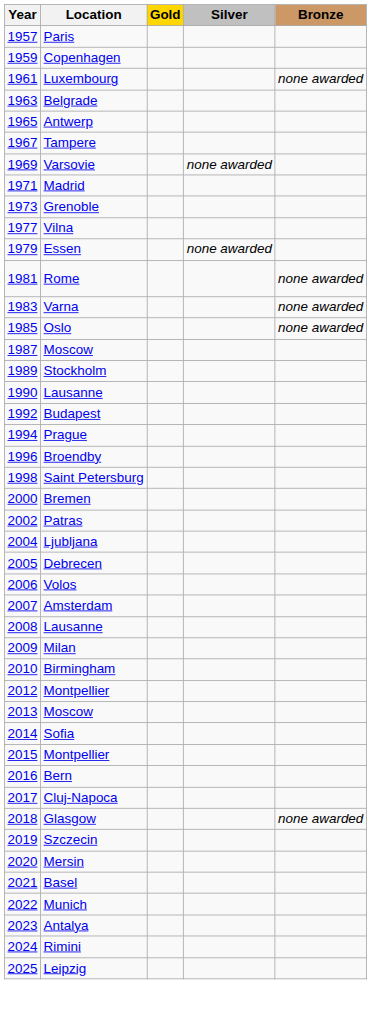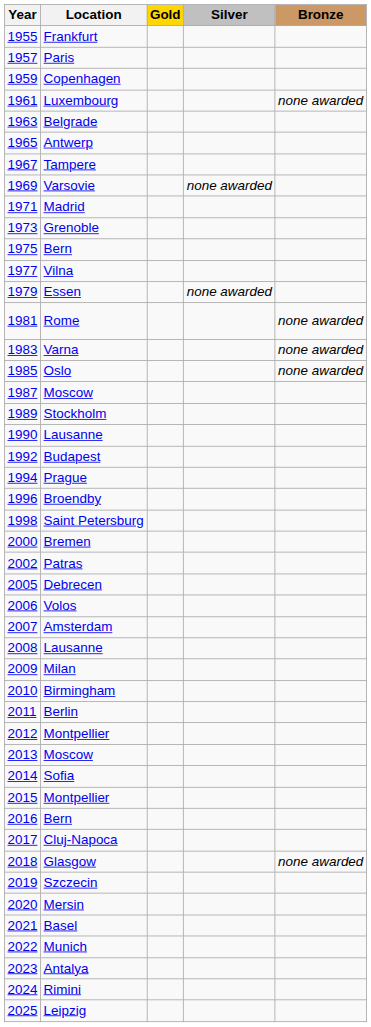 <table class="wikitable">
 <tr>
 <th>Year</th>
 <th>Location</th>
 <th style="background-color:gold;">Gold</th>
 <th style="background-color:silver;">Silver</th>
 <th style="background-color:#cc9966;">Bronze</th>
+</tr>
+<tr>
+<td><a href='#'>1955</a></td>
+<td> <a href='#'>Frankfurt</a></td>
+<td></td>
+<td></td>
+<td></td>
 </tr>
 <tr>
 <td><a href='#'>1957</a></td>
 <td> <a href='#'>Paris</a></td>
 <td></td>
 <td></td>
 <td></td>
 </tr>
 <tr>
 <td><a href='#'>1959</a></td>
 <td> <a href='#'>Copenhagen</a></td>
 <td></td>
 <td></td>
 <td></td>
 </tr>
 <tr>
 <td><a href='#'>1961</a></td>
 <td> <a href='#'>Luxembourg</a></td>
 <td></td>
 <td><br></td>
 <td><em>none awarded</em></td>
 </tr>
 <tr>
 <td><a href='#'>1963</a></td>
 <td> <a href='#'>Belgrade</a></td>
 <td></td>
 <td></td>
 <td></td>
 </tr>
 <tr>
 <td><a href='#'>1965</a></td>
 <td> <a href='#'>Antwerp</a></td>
 <td></td>
 <td></td>
 <td><br></td>
 </tr>
 <tr>
 <td><a href='#'>1967</a></td>
 <td> <a href='#'>Tampere</a></td>
 <td></td>
 <td></td>
 <td></td>
 </tr>
 <tr>
 <td><a href='#'>1969</a></td>
 <td> <a href='#'>Varsovie</a></td>
 <td><br></td>
 <td><em>none awarded</em></td>
 <td></td>
 </tr>
 <tr>
 <td><a href='#'>1971</a></td>
 <td> <a href='#'>Madrid</a></td>
 <td></td>
 <td></td>
 <td></td>
 </tr>
 <tr>
 <td><a href='#'>1973</a></td>
 <td> <a href='#'>Grenoble</a></td>
+<td></td>
+<td></td>
+<td></td>
+</tr>
+<tr>
+<td><a href='#'>1975</a></td>
+<td> <a href='#'>Bern</a></td>
 <td></td>
 <td></td>
 <td></td>
 </tr>
 <tr>
 <td><a href='#'>1977</a></td>
 <td> <a href='#'>Vilna</a></td>
 <td></td>
 <td></td>
 <td></td>
 </tr>
 <tr>
 <td><a href='#'>1979</a></td>
 <td> <a href='#'>Essen</a></td>
 <td><br></td>
 <td><em>none awarded</em></td>
 <td></td>
 </tr>
 <tr>
 <td><a href='#'>1981</a></td>
 <td> <a href='#'>Rome</a></td>
 <td></td>
 <td> <br> <br></td>
 <td><em>none awarded</em></td>
 </tr>
 <tr>
 <td><a href='#'>1983</a></td>
 <td> <a href='#'>Varna</a></td>
 <td></td>
 <td> <br> </td>
 <td><em>none awarded</em></td>
 </tr>
 <tr>
 <td><a href='#'>1985</a></td>
 <td> <a href='#'>Oslo</a></td>
 <td></td>
 <td><br></td>
 <td><em>none awarded</em></td>
 </tr>
 <tr>
 <td><a href='#'>1987</a></td>
 <td> <a href='#'>Moscow</a></td>
 <td></td>
 <td></td>
 <td></td>
 </tr>
 <tr>
 <td><a href='#'>1989</a></td>
 <td> <a href='#'>Stockholm</a></td>
 <td></td>
 <td></td>
 <td></td>
 </tr>
 <tr>
 <td><a href='#'>1990</a></td>
 <td> <a href='#'>Lausanne</a></td>
 <td></td>
 <td></td>
 <td></td>
 </tr>
 <tr>
 <td><a href='#'>1992</a></td>
 <td> <a href='#'>Budapest</a></td>
 <td></td>
 <td></td>
 <td></td>
 </tr>
 <tr>
 <td><a href='#'>1994</a></td>
 <td> <a href='#'>Prague</a></td>
 <td></td>
 <td></td>
 <td></td>
 </tr>
 <tr>
 <td><a href='#'>1996</a></td>
 <td> <a href='#'>Broendby</a></td>
 <td></td>
 <td></td>
 <td></td>
 </tr>
 <tr>
 <td><a href='#'>1998</a></td>
 <td> <a href='#'>Saint Petersburg</a></td>
 <td></td>
 <td></td>
 <td></td>
 </tr>
 <tr>
 <td><a href='#'>2000</a></td>
 <td> <a href='#'>Bremen</a></td>
 <td></td>
 <td></td>
 <td></td>
 </tr>
 <tr>
 <td><a href='#'>2002</a></td>
 <td> <a href='#'>Patras</a></td>
 <td></td>
 <td></td>
 <td></td>
 </tr>
 <tr>
-<td><a href='#'>2004</a></td>
-<td> <a href='#'>Ljubljana</a></td>
-<td></td>
-<td></td>
-<td></td>
-</tr>
-<tr>
 <td><a href='#'>2005</a></td>
 <td> <a href='#'>Debrecen</a></td>
 <td></td>
 <td></td>
 <td></td>
 </tr>
 <tr>
 <td><a href='#'>2006</a></td>
 <td> <a href='#'>Volos</a></td>
 <td></td>
 <td></td>
 <td></td>
 </tr>
 <tr>
 <td><a href='#'>2007</a></td>
 <td> <a href='#'>Amsterdam</a></td>
 <td></td>
 <td></td>
 <td></td>
 </tr>
 <tr>
 <td><a href='#'>2008</a></td>
 <td> <a href='#'>Lausanne</a></td>
 <td></td>
 <td></td>
 <td></td>
 </tr>
 <tr>
 <td><a href='#'>2009</a></td>
 <td> <a href='#'>Milan</a></td>
 <td></td>
 <td></td>
 <td></td>
 </tr>
 <tr>
 <td><a href='#'>2010</a></td>
 <td> <a href='#'>Birmingham</a></td>
+<td></td>
+<td></td>
+<td></td>
+</tr>
+<tr>
+<td><a href='#'>2011</a></td>
+<td> <a href='#'>Berlin</a></td>
 <td></td>
 <td></td>
 <td></td>
 </tr>
 <tr>
 <td><a href='#'>2012</a></td>
 <td> <a href='#'>Montpellier</a></td>
 <td></td>
 <td></td>
 <td></td>
 </tr>
 <tr>
 <td><a href='#'>2013</a></td>
 <td> <a href='#'>Moscow</a></td>
 <td></td>
 <td></td>
 <td></td>
 </tr>
 <tr>
 <td><a href='#'>2014</a></td>
 <td> <a href='#'>Sofia</a></td>
 <td></td>
 <td></td>
 <td></td>
 </tr>
 <tr>
 <td><a href='#'>2015</a></td>
 <td> <a href='#'>Montpellier</a></td>
 <td></td>
 <td></td>
 <td></td>
 </tr>
 <tr>
 <td><a href='#'>2016</a></td>
 <td> <a href='#'>Bern</a></td>
 <td></td>
 <td></td>
 <td></td>
 </tr>
 <tr>
 <td><a href='#'>2017</a></td>
 <td> <a href='#'>Cluj-Napoca</a></td>
 <td></td>
 <td></td>
 <td></td>
 </tr>
 <tr>
 <td><a href='#'>2018</a></td>
 <td> <a href='#'>Glasgow</a></td>
 <td></td>
 <td><br></td>
 <td><em>none awarded</em></td>
 </tr>
 <tr>
 <td><a href='#'>2019</a></td>
 <td> <a href='#'>Szczecin</a></td>
 <td></td>
 <td></td>
 <td></td>
 </tr>
 <tr>
 <td><a href='#'>2020</a></td>
 <td> <a href='#'>Mersin</a></td>
 <td></td>
 <td></td>
 <td></td>
 </tr>
 <tr>
 <td><a href='#'>2021</a></td>
 <td> <a href='#'>Basel</a></td>
 <td></td>
 <td></td>
 <td></td>
 </tr>
 <tr>
 <td><a href='#'>2022</a></td>
 <td> <a href='#'>Munich</a></td>
 <td></td>
 <td></td>
 <td></td>
 </tr>
 <tr>
 <td><a href='#'>2023</a></td>
 <td> <a href='#'>Antalya</a></td>
 <td></td>
 <td></td>
 <td></td>
 </tr>
 <tr>
 <td><a href='#'>2024</a></td>
 <td> <a href='#'>Rimini</a></td>
 <td></td>
 <td></td>
 <td></td>
 </tr>
 <tr>
 <td><a href='#'>2025</a></td>
 <td> <a href='#'>Leipzig</a></td>
 <td></td>
 <td></td>
 <td></td>
 </tr>
 </table>
